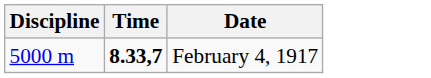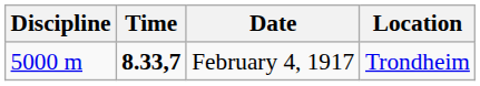 <table class='wikitable'>
 <tr>
 <th>Discipline</th>
 <th>Time</th>
 <th>Date</th>
+<th>Location</th>
 </tr>
 <tr>
 <td><a href='#'>5000 m</a></td>
 <td><strong>8.33,7</strong></td>
 <td>February 4, 1917</td>
+<td align=left> <a href='#'>Trondheim</a></td>
 </tr>
 </table>
